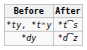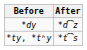 <table class="wikitable" style="text-align:center;">
 <tr>
 <th>Before</th>
 <th>After</th>
 </tr>
 <tr>
+<td><em>*dy</em></td>
+<td><em>*d͡z</em></td>
+</tr>
+<tr>
 <td><em>*ty</em>, <em>*tʰy</em></td>
 <td><em>*t͡s</em></td>
 </tr>
-<tr>
-<td><em>*dy</em></td>
-<td><em>*d͡z</em></td>
-</tr>
 </table>
